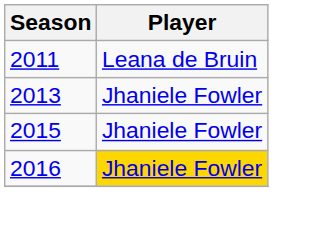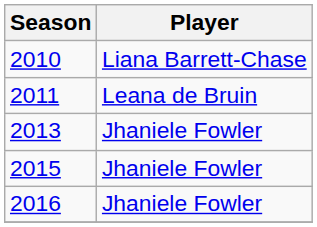 <table class="wikitable collapsible">
 <tr>
 <th>Season</th>
 <th>Player</th>
+</tr>
+<tr>
+<td><a href='#'>2010</a></td>
+<td><a href='#'>Liana Barrett-Chase</a></td>
 </tr>
 <tr>
 <td><a href='#'>2011</a></td>
 <td><a href='#'>Leana de Bruin</a> <em></em></td>
 </tr>
 <tr>
 <td><a href='#'>2013</a></td>
 <td><a href='#'>Jhaniele Fowler</a></td>
 </tr>
 <tr>
 <td><a href='#'>2015</a></td>
 <td><a href='#'>Jhaniele Fowler</a>  <em></em></td>
 </tr>
 <tr>
 <td><a href='#'>2016</a></td>
-<td style="background: gold;"><a href='#'>Jhaniele Fowler</a>  <em></em></td>
+<td><a href='#'>Jhaniele Fowler</a>  <em></em></td>
 </tr>
 <tr>
 </tr>
 </table>
